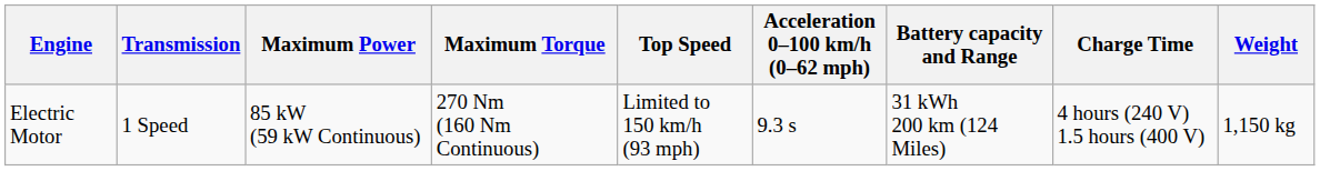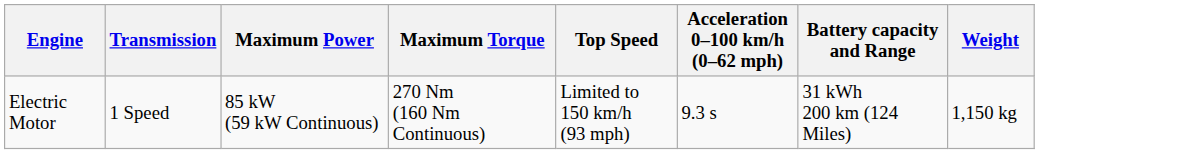 <table class="wikitable">
 <tr>
 <th style="width:59pt;"><a href='#'>Engine</a></th>
 <th><a href='#'>Transmission</a></th>
 <th style="width:102pt;">Maximum <a href='#'>Power</a></th>
 <th style="width:102pt;">Maximum <a href='#'>Torque</a></th>
 <th style="width:72pt;">Top Speed</th>
 <th style="width:72pt;">Acceleration 0–100 km/h (0–62 mph)</th>
 <th style="width:90pt;">Battery capacity and Range</th>
-<th style="width:90pt;">Charge Time</th>
 <th style="width:50pt;"><a href='#'>Weight</a></th>
 </tr>
 <tr>
 <td>Electric Motor</td>
 <td>1 Speed</td>
 <td>85 kW<br>(59 kW Continuous)</td>
 <td>270 Nm<br>(160 Nm Continuous)</td>
 <td>Limited to 150 km/h (93 mph)</td>
 <td>9.3 s</td>
 <td>31 kWh<br>200 km (124 Miles)</td>
-<td>4 hours (240 V)<br>1.5 hours (400 V)</td>
 <td>1,150 kg</td>
 </tr>
 </table>
